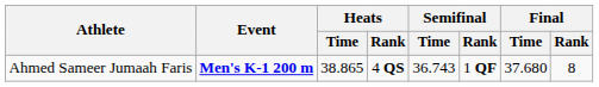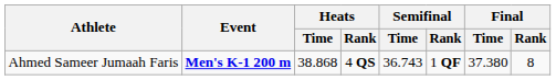 <table class=wikitable style=font-size:90%;text-align:center>
 <tr>
 <th rowspan=2>Athlete</th>
 <th rowspan=2>Event</th>
 <th colspan=2>Heats</th>
 <th colspan=2>Semifinal</th>
 <th colspan=2>Final</th>
 </tr>
 <tr style="font-size:95%">
 <th>Time</th>
 <th>Rank</th>
 <th>Time</th>
 <th>Rank</th>
 <th>Time</th>
 <th>Rank</th>
 </tr>
 <tr>
 <td align=left>Ahmed Sameer Jumaah Faris</td>
 <td align=left><strong><a href='#'>Men's K-1 200 m</a></strong></td>
-<td>38.865</td>
+<td>38.868</td>
 <td>4 <strong>QS</strong></td>
 <td>36.743</td>
 <td>1 <strong>QF</strong></td>
-<td>37.680</td>
+<td>37.380</td>
 <td>8</td>
 </tr>
 </table>
